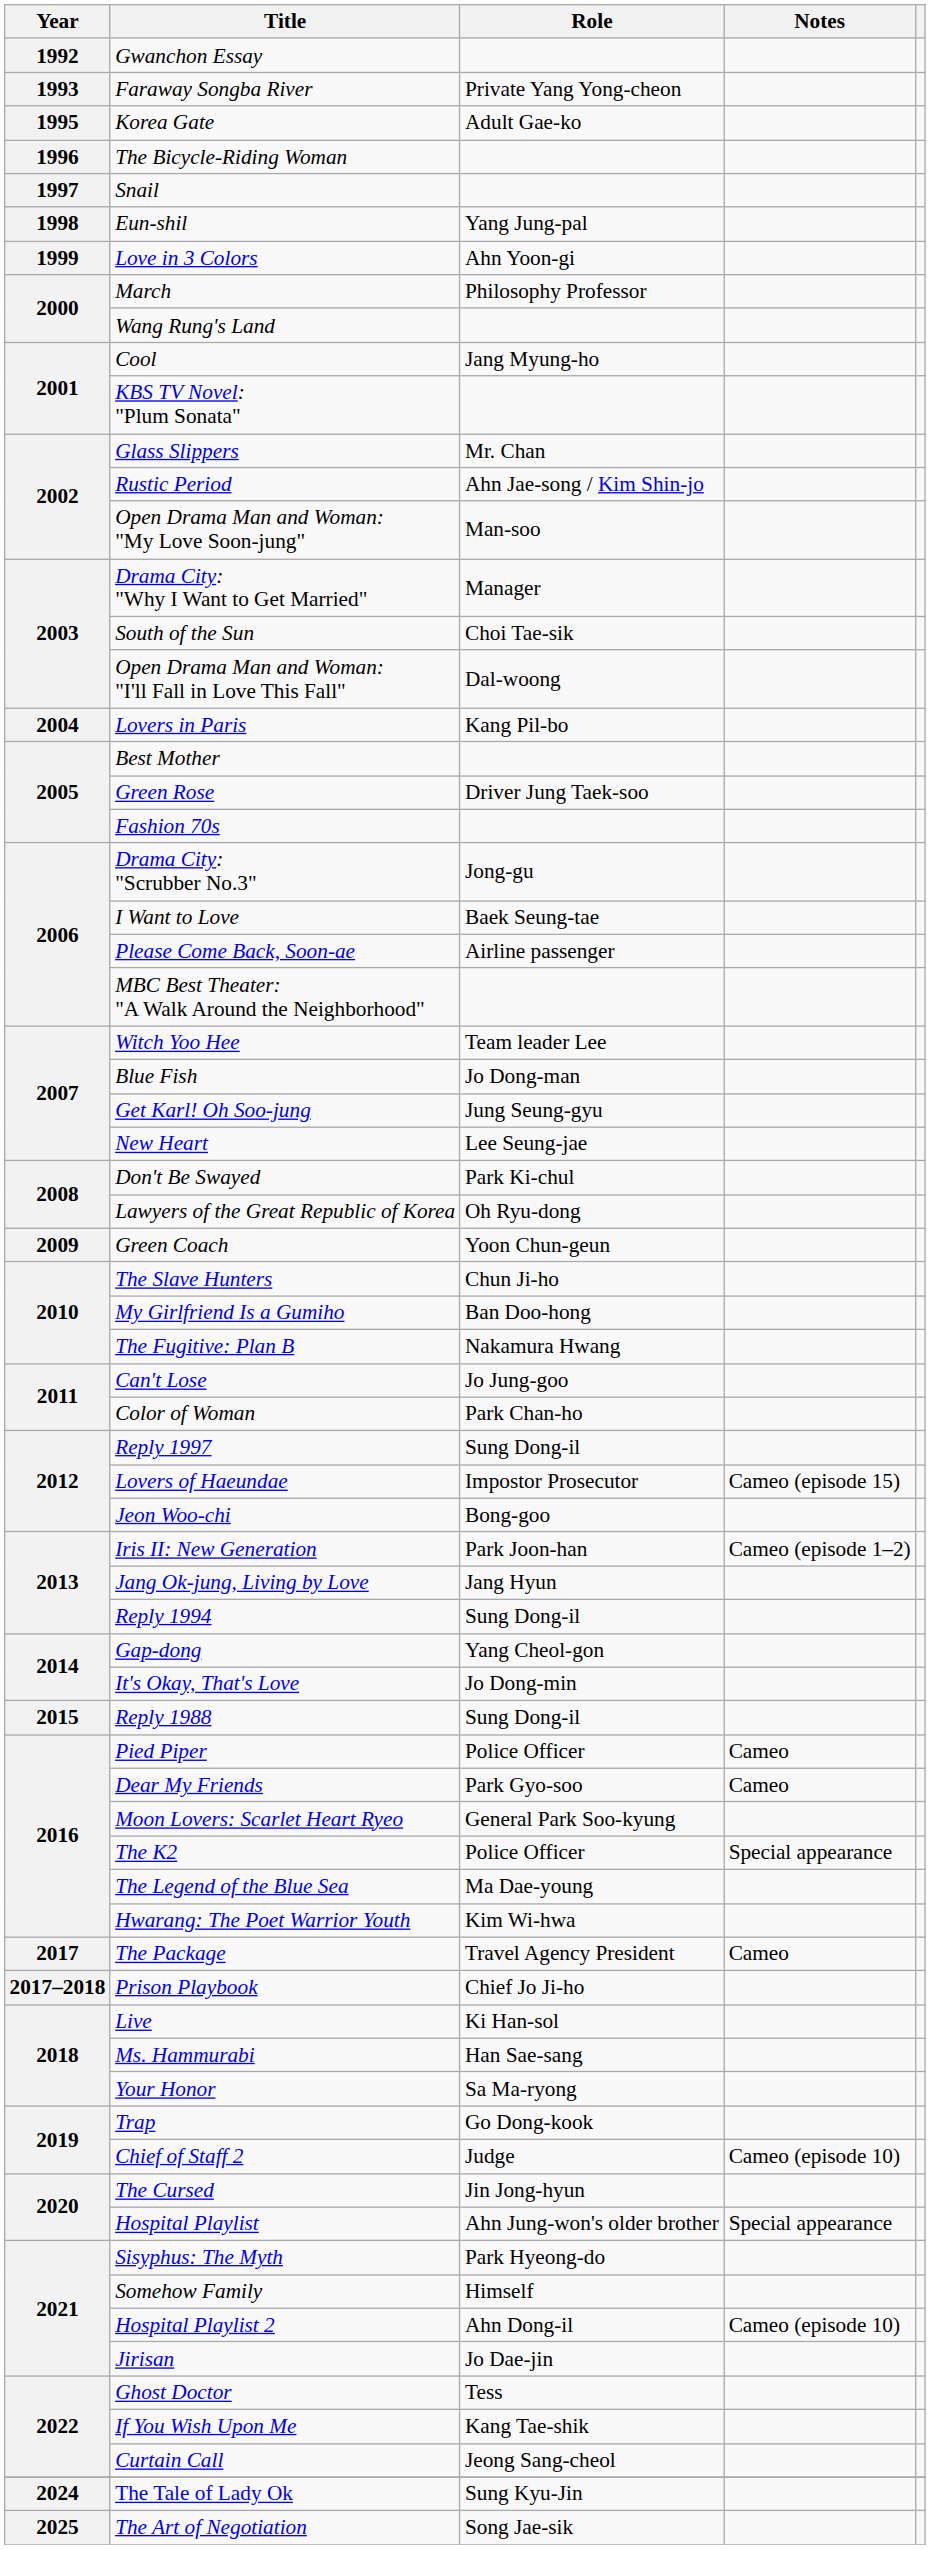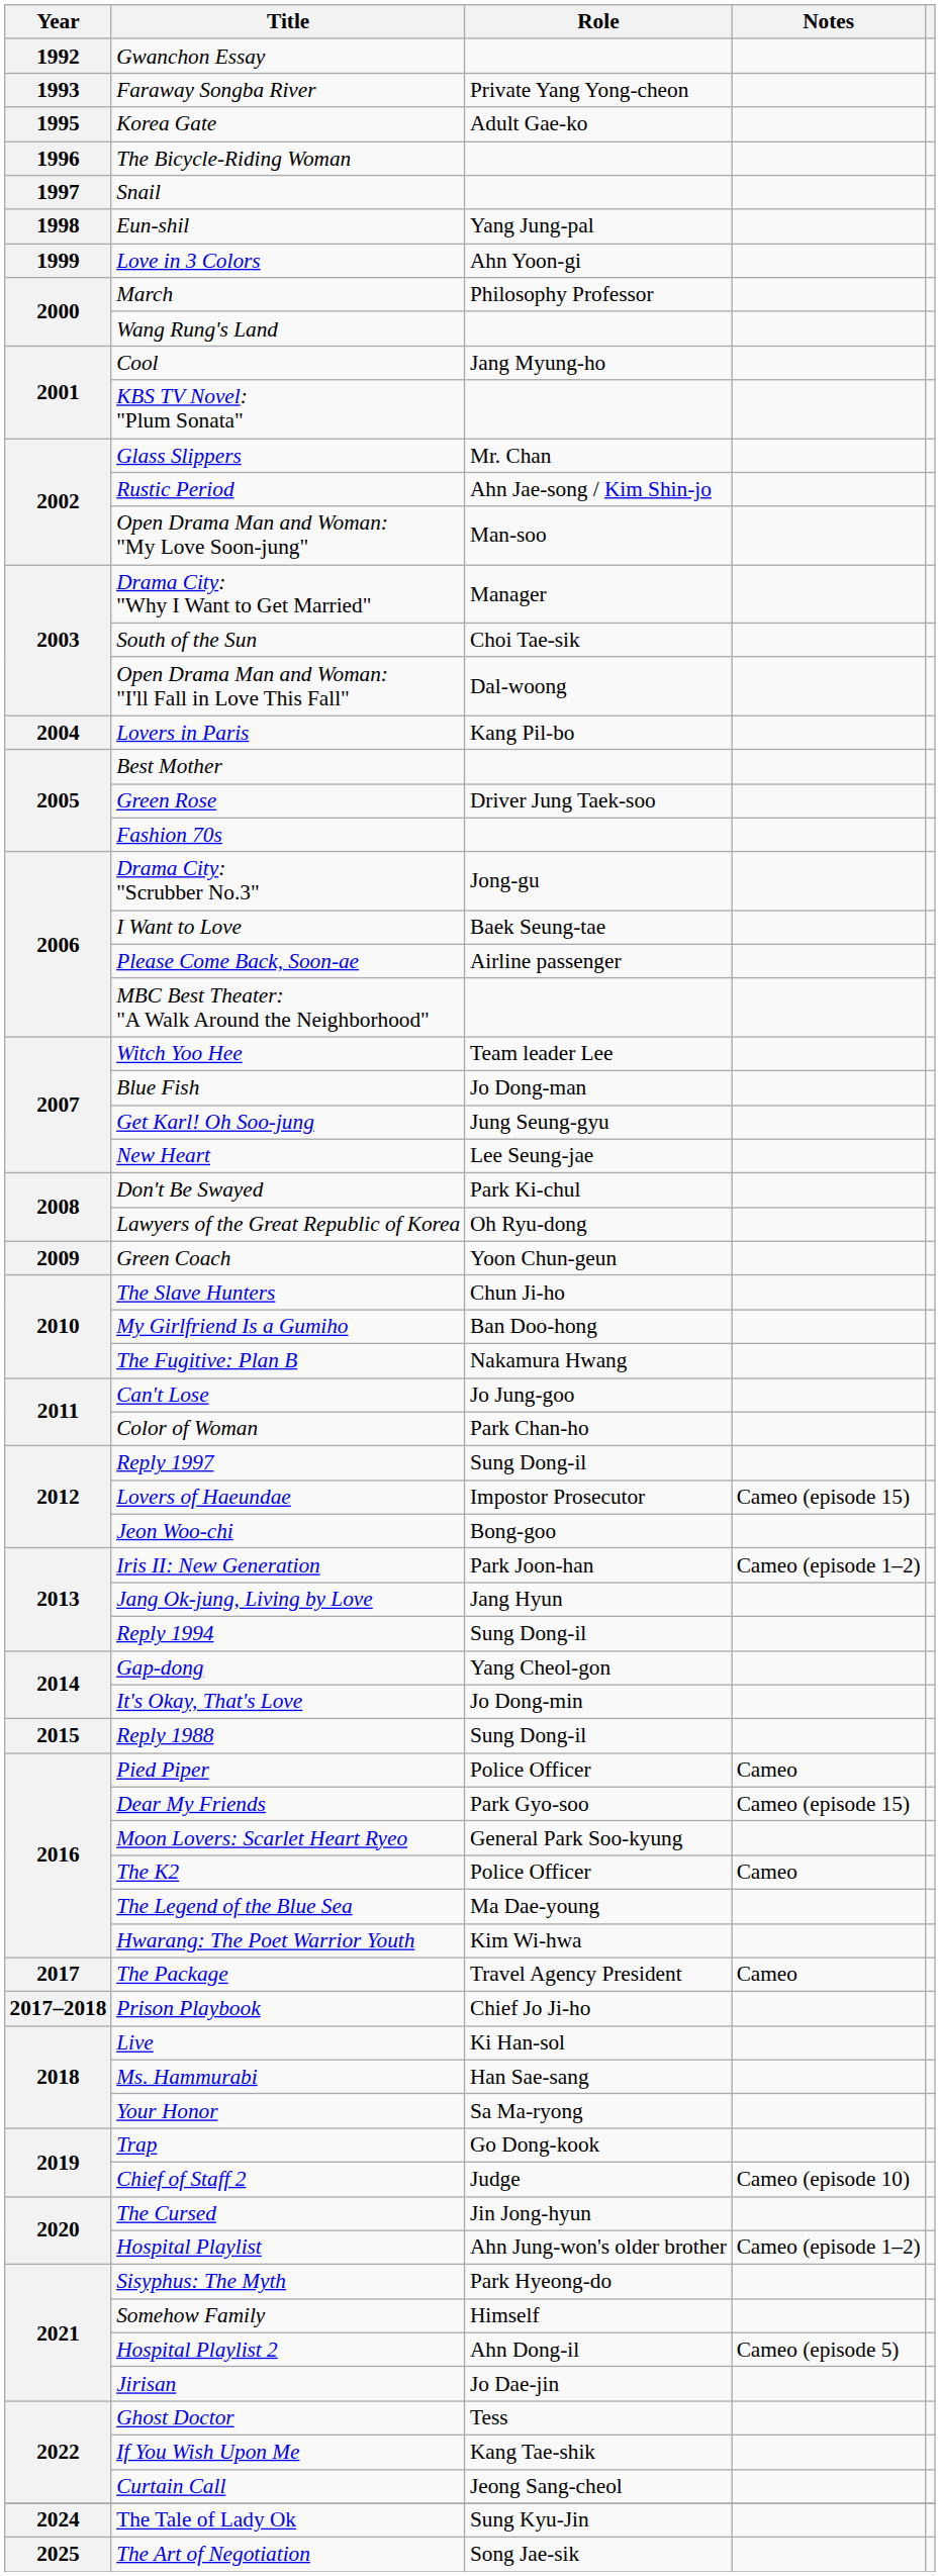 <table class="wikitable plainrowheaders sortable">
 <tr>
 <th scope="col">Year</th>
 <th scope="col">Title</th>
 <th scope="col">Role</th>
 <th scope="col">Notes</th>
 <th scope="col" class="unsortable"></th>
 </tr>
 <tr>
 <th scope="row">1992</th>
 <td><em>Gwanchon Essay</em></td>
 <td></td>
 <td></td>
 <td style="text-align:center"></td>
 </tr>
 <tr>
 <th scope="row">1993</th>
 <td><em>Faraway Songba River</em></td>
 <td>Private Yang Yong-cheon</td>
 <td></td>
 <td style="text-align:center"></td>
 </tr>
 <tr>
 <th scope="row">1995</th>
 <td><em>Korea Gate</em></td>
 <td>Adult Gae-ko</td>
 <td></td>
 <td style="text-align:center"></td>
 </tr>
 <tr>
 <th scope="row">1996</th>
 <td><em>The Bicycle-Riding Woman</em></td>
 <td></td>
 <td></td>
 <td style="text-align:center"></td>
 </tr>
 <tr>
 <th scope="row">1997</th>
 <td><em>Snail</em></td>
 <td></td>
 <td></td>
 <td style="text-align:center"></td>
 </tr>
 <tr>
 <th scope="row">1998</th>
 <td><em>Eun-shil</em></td>
 <td>Yang Jung-pal</td>
 <td></td>
 <td style="text-align:center"></td>
 </tr>
 <tr>
 <th scope="row">1999</th>
 <td><em><a href='#'>Love in 3 Colors</a></em></td>
 <td>Ahn Yoon-gi</td>
 <td></td>
 <td style="text-align:center"></td>
 </tr>
 <tr>
 <th scope="row" rowspan="2">2000</th>
 <td><em>March</em></td>
 <td>Philosophy Professor</td>
 <td></td>
 <td style="text-align:center"></td>
 </tr>
 <tr>
 <td><em>Wang Rung's Land</em></td>
 <td></td>
 <td></td>
 <td style="text-align:center"></td>
 </tr>
 <tr>
 <th scope="row" rowspan="2">2001</th>
 <td><em>Cool</em></td>
 <td>Jang Myung-ho</td>
 <td></td>
 <td style="text-align:center"></td>
 </tr>
 <tr>
 <td><em><a href='#'>KBS TV Novel</a>:</em><br>"Plum Sonata" </td>
 <td></td>
 <td></td>
 <td style="text-align:center"></td>
 </tr>
 <tr>
 <th scope="row" rowspan="3">2002</th>
 <td><em><a href='#'>Glass Slippers</a></em></td>
 <td>Mr. Chan</td>
 <td></td>
 <td style="text-align:center"></td>
 </tr>
 <tr>
 <td><em><a href='#'>Rustic Period</a></em></td>
 <td>Ahn Jae-song / <a href='#'>Kim Shin-jo</a></td>
 <td></td>
 <td style="text-align:center"></td>
 </tr>
 <tr>
 <td><em>Open Drama Man and Woman:</em><br>"My Love Soon-jung"</td>
 <td>Man-soo</td>
 <td></td>
 <td style="text-align:center"></td>
 </tr>
 <tr>
 <th scope="row" rowspan="3">2003</th>
 <td><em><a href='#'>Drama City</a>:</em><br>"Why I Want to Get Married"</td>
 <td>Manager</td>
 <td></td>
 <td style="text-align:center"></td>
 </tr>
 <tr>
 <td><em>South of the Sun</em></td>
 <td>Choi Tae-sik</td>
 <td></td>
 <td style="text-align:center"></td>
 </tr>
 <tr>
 <td><em>Open Drama Man and Woman:</em><br>"I'll Fall in Love This Fall"</td>
 <td>Dal-woong</td>
 <td></td>
 <td style="text-align:center"></td>
 </tr>
 <tr>
 <th scope="row">2004</th>
 <td><em><a href='#'>Lovers in Paris</a></em></td>
 <td>Kang Pil-bo</td>
 <td></td>
 <td style="text-align:center"></td>
 </tr>
 <tr>
 <th scope="row" rowspan="3">2005</th>
 <td><em>Best Mother</em></td>
 <td></td>
 <td></td>
 <td style="text-align:center"></td>
 </tr>
 <tr>
 <td><em><a href='#'>Green Rose</a></em></td>
 <td>Driver Jung Taek-soo</td>
 <td></td>
 <td style="text-align:center"></td>
 </tr>
 <tr>
 <td><em><a href='#'>Fashion 70s</a></em></td>
 <td></td>
 <td></td>
 <td style="text-align:center"></td>
 </tr>
 <tr>
 <th scope="row" rowspan="4">2006</th>
 <td><em><a href='#'>Drama City</a>:</em><br>"Scrubber No.3"</td>
 <td>Jong-gu</td>
 <td></td>
 <td style="text-align:center"></td>
 </tr>
 <tr>
 <td><em>I Want to Love</em></td>
 <td>Baek Seung-tae</td>
 <td></td>
 <td style="text-align:center"></td>
 </tr>
 <tr>
 <td><em><a href='#'>Please Come Back, Soon-ae</a></em></td>
 <td>Airline passenger</td>
 <td></td>
 <td style="text-align:center"></td>
 </tr>
 <tr>
 <td><em>MBC Best Theater:</em><br>"A Walk Around the Neighborhood"</td>
 <td></td>
 <td></td>
 <td style="text-align:center"></td>
 </tr>
 <tr>
 <th scope="row" rowspan="4">2007</th>
 <td><em><a href='#'>Witch Yoo Hee</a></em></td>
 <td>Team leader Lee</td>
 <td></td>
 <td style="text-align:center"></td>
 </tr>
 <tr>
 <td><em>Blue Fish</em></td>
 <td>Jo Dong-man</td>
 <td></td>
 <td style="text-align:center"></td>
 </tr>
 <tr>
 <td><em><a href='#'>Get Karl! Oh Soo-jung</a></em></td>
 <td>Jung Seung-gyu</td>
 <td></td>
 <td style="text-align:center"></td>
 </tr>
 <tr>
 <td><em><a href='#'>New Heart</a></em></td>
 <td>Lee Seung-jae</td>
 <td></td>
 <td style="text-align:center"></td>
 </tr>
 <tr>
 <th scope="row" rowspan="2">2008</th>
 <td><em>Don't Be Swayed</em></td>
 <td>Park Ki-chul</td>
 <td></td>
 <td style="text-align:center"></td>
 </tr>
 <tr>
 <td><em>Lawyers of the Great Republic of Korea</em></td>
 <td>Oh Ryu-dong</td>
 <td></td>
 <td style="text-align:center"></td>
 </tr>
 <tr>
 <th scope="row">2009</th>
 <td><em>Green Coach</em></td>
 <td>Yoon Chun-geun</td>
 <td></td>
 <td style="text-align:center"></td>
 </tr>
 <tr>
 <th scope="row" rowspan="3">2010</th>
 <td><em><a href='#'>The Slave Hunters</a></em></td>
 <td>Chun Ji-ho</td>
 <td></td>
 <td style="text-align:center"></td>
 </tr>
 <tr>
 <td><em><a href='#'>My Girlfriend Is a Gumiho</a></em></td>
 <td>Ban Doo-hong</td>
 <td></td>
 <td style="text-align:center"></td>
 </tr>
 <tr>
 <td><em><a href='#'>The Fugitive: Plan B</a></em></td>
 <td>Nakamura Hwang</td>
 <td></td>
 <td style="text-align:center"></td>
 </tr>
 <tr>
 <th scope="row" rowspan="2">2011</th>
 <td><em><a href='#'>Can't Lose</a></em></td>
 <td>Jo Jung-goo</td>
 <td></td>
 <td style="text-align:center"></td>
 </tr>
 <tr>
 <td><em>Color of Woman</em></td>
 <td>Park Chan-ho</td>
 <td></td>
 <td style="text-align:center"></td>
 </tr>
 <tr>
 <th scope="row" rowspan="3">2012</th>
 <td><em><a href='#'>Reply 1997</a></em></td>
 <td>Sung Dong-il</td>
 <td style="text-align:center"></td>
 </tr>
 <tr>
 <td><em><a href='#'>Lovers of Haeundae</a></em></td>
 <td>Impostor Prosecutor</td>
 <td>Cameo (episode 15)</td>
 <td style="text-align:center"></td>
 </tr>
 <tr>
 <td><em><a href='#'>Jeon Woo-chi</a></em></td>
 <td>Bong-goo</td>
 <td></td>
 <td style="text-align:center"></td>
 </tr>
 <tr>
 <th scope="row" rowspan="3">2013</th>
 <td><em><a href='#'>Iris II: New Generation</a></em></td>
 <td>Park Joon-han</td>
 <td>Cameo (episode 1–2)</td>
 <td style="text-align:center"></td>
 </tr>
 <tr>
 <td><em><a href='#'>Jang Ok-jung, Living by Love</a></em></td>
 <td>Jang Hyun</td>
 <td></td>
 <td style="text-align:center"></td>
 </tr>
 <tr>
 <td><em><a href='#'>Reply 1994</a></em></td>
 <td>Sung Dong-il</td>
 <td></td>
 <td style="text-align:center"></td>
 </tr>
 <tr>
 <th scope="row" rowspan="2">2014</th>
 <td><em><a href='#'>Gap-dong</a></em></td>
 <td>Yang Cheol-gon</td>
 <td></td>
 <td style="text-align:center"></td>
 </tr>
 <tr>
 <td><em><a href='#'>It's Okay, That's Love</a></em></td>
 <td>Jo Dong-min</td>
 <td></td>
 <td style="text-align:center"></td>
 </tr>
 <tr>
 <th scope="row">2015</th>
 <td><em><a href='#'>Reply 1988</a></em></td>
 <td>Sung Dong-il</td>
 <td></td>
 <td style="text-align:center"></td>
 </tr>
 <tr>
 <th scope="row" rowspan="6">2016</th>
 <td><em><a href='#'>Pied Piper</a></em></td>
 <td>Police Officer</td>
 <td>Cameo</td>
 <td style="text-align:center"></td>
 </tr>
 <tr>
 <td><em><a href='#'>Dear My Friends</a></em></td>
 <td>Park Gyo-soo</td>
-<td>Cameo</td>
+<td>Cameo (episode 15)</td>
 <td style="text-align:center"></td>
 </tr>
 <tr>
 <td><em><a href='#'>Moon Lovers: Scarlet Heart Ryeo</a></em></td>
 <td>General Park Soo-kyung</td>
 <td></td>
 <td style="text-align:center"></td>
 </tr>
 <tr>
 <td><em><a href='#'>The K2</a></em></td>
 <td>Police Officer</td>
-<td>Special appearance</td>
+<td>Cameo</td>
 <td style="text-align:center"></td>
 </tr>
 <tr>
 <td><em><a href='#'>The Legend of the Blue Sea</a></em></td>
 <td>Ma Dae-young</td>
 <td></td>
 <td style="text-align:center"></td>
 </tr>
 <tr>
 <td><em><a href='#'>Hwarang: The Poet Warrior Youth</a></em></td>
 <td>Kim Wi-hwa</td>
 <td></td>
 <td style="text-align:center"></td>
 </tr>
 <tr>
 <th scope="row">2017</th>
 <td><em><a href='#'>The Package</a></em></td>
 <td>Travel Agency President</td>
 <td>Cameo</td>
 <td style="text-align:center"></td>
 </tr>
 <tr>
 <th scope="row">2017–2018</th>
 <td><em><a href='#'>Prison Playbook</a></em></td>
 <td>Chief Jo Ji-ho</td>
 <td></td>
 <td style="text-align:center"></td>
 </tr>
 <tr>
 <th scope="row" rowspan="3">2018</th>
 <td><em><a href='#'>Live</a></em></td>
 <td>Ki Han-sol</td>
 <td></td>
 <td style="text-align:center"></td>
 </tr>
 <tr>
 <td><em><a href='#'>Ms. Hammurabi</a></em></td>
 <td>Han Sae-sang</td>
 <td></td>
 <td style="text-align:center"></td>
 </tr>
 <tr>
 <td><em><a href='#'>Your Honor</a></em></td>
 <td>Sa Ma-ryong</td>
 <td></td>
 <td style="text-align:center"></td>
 </tr>
 <tr>
 <th scope="row" rowspan="2">2019</th>
 <td><em><a href='#'>Trap</a></em></td>
 <td>Go Dong-kook</td>
 <td></td>
 <td style="text-align:center"></td>
 </tr>
 <tr>
 <td><em><a href='#'>Chief of Staff 2</a></em></td>
 <td>Judge</td>
 <td>Cameo (episode 10)</td>
 <td style="text-align:center"></td>
 </tr>
 <tr>
 <th scope="row" rowspan="2">2020</th>
 <td><em><a href='#'>The Cursed</a></em></td>
 <td>Jin Jong-hyun</td>
 <td></td>
 <td style="text-align:center"></td>
 </tr>
 <tr>
 <td><em><a href='#'>Hospital Playlist</a></em></td>
 <td>Ahn Jung-won's older brother</td>
-<td>Special appearance</td>
+<td>Cameo (episode 1–2)</td>
 <td style="text-align:center"></td>
 </tr>
 <tr>
 <th scope="row" rowspan="4">2021</th>
 <td><em><a href='#'>Sisyphus: The Myth</a></em></td>
 <td>Park Hyeong-do</td>
 <td></td>
 <td style="text-align:center"></td>
 </tr>
 <tr>
 <td><em>Somehow Family</em></td>
 <td>Himself</td>
 <td></td>
 <td style="text-align:center"></td>
 </tr>
 <tr>
 <td><em><a href='#'>Hospital Playlist 2</a></em></td>
 <td>Ahn Dong-il</td>
-<td>Cameo (episode 10)</td>
+<td>Cameo (episode 5)</td>
 <td style="text-align:center"></td>
 </tr>
 <tr>
 <td><em><a href='#'>Jirisan</a></em></td>
 <td>Jo Dae-jin</td>
 <td></td>
 <td style="text-align:center"></td>
 </tr>
 <tr>
 <th scope="row" rowspan="3">2022</th>
 <td><em><a href='#'>Ghost Doctor</a></em></td>
 <td>Tess</td>
 <td></td>
 <td style="text-align:center"></td>
 </tr>
 <tr>
 <td><em><a href='#'>If You Wish Upon Me</a></em></td>
 <td>Kang Tae-shik</td>
 <td></td>
 <td style="text-align:center"></td>
 </tr>
 <tr>
 <td><em><a href='#'>Curtain Call</a></em></td>
 <td>Jeong Sang-cheol</td>
 <td></td>
 <td style="text-align:center"></td>
 </tr>
 <tr>
 </tr>
 <tr>
 <th scope="row">2024</th>
 <td><a href='#'>The Tale of Lady Ok</a></td>
 <td>Sung Kyu-Jin</td>
 <td></td>
 <td></td>
 </tr>
 <tr>
 <th scope="row">2025</th>
 <td><em><a href='#'>The Art of Negotiation</a></em></td>
 <td>Song Jae-sik</td>
 <td></td>
 <td style="text-align:center"></td>
 </tr>
 </table>
